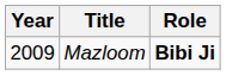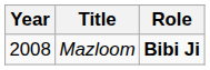 <table class="wikitable sortable plainrowheaders">
 <tr style="text-align:center;">
 <th scope="col">Year</th>
 <th scope="col">Title</th>
 <th scope="col">Role</th>
 </tr>
 <tr>
-<td>2009</td>
+<td>2008</td>
 <td><em>Mazloom</em></td>
 <td><strong>Bibi Ji</strong></td>
 </tr>
 </table>
